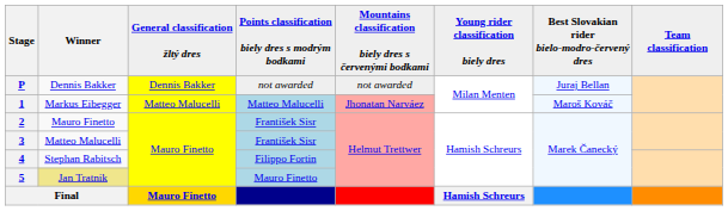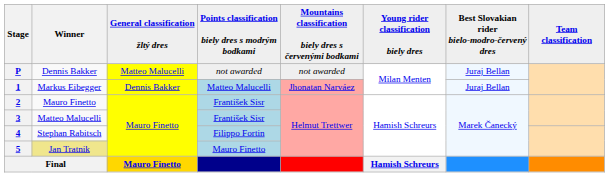 <table class="wikitable" style="text-align: center; font-size:smaller;">
 <tr style="background:#efefef;">
 <th style="width:1%;">Stage</th>
 <th style="width:10%;">Winner</th>
 <th style="background:#efefef; width:12%;"><a href='#'>General classification</a><br><br><em>žltý dres</em></th>
 <th style="background:#efefef; width:11%;"><a href='#'>Points classification</a><br><br><em>biely dres s modrým bodkami</em></th>
 <th style="background:#efefef; width:11%;"><a href='#'>Mountains classification</a><br><br><em>biely dres s červenými bodkami</em></th>
 <th style="background:#efefef; width:11%;"><a href='#'>Young rider classification</a><br><br><em>biely dres</em></th>
 <th style="background:#efefef; width:11%;">Best Slovakian rider<br><em>bielo-modro-červený dres</em></th>
 <th style="background:#efefef; width:10%;"><a href='#'>Team classification</a></th>
 </tr>
 <tr>
 <th><a href='#'>P</a></th>
 <td><a href='#'>Dennis Bakker</a></td>
-<td style="background:yellow;"><a href='#'>Dennis Bakker</a></td>
+<td style="background:yellow;"><a href='#'>Matteo Malucelli</a></td>
 <td style="background:#EFEFEF;"><em>not awarded</em></td>
 <td style="background:#EFEFEF;"><em>not awarded</em></td>
 <td style="background:white;" rowspan=2><a href='#'>Milan Menten</a></td>
 <td style="background:aliceblue;"><a href='#'>Juraj Bellan</a></td>
 <td style="background:navajowhite;" rowspan=2></td>
 </tr>
 <tr>
 <th><a href='#'>1</a></th>
 <td><a href='#'>Markus Eibegger</a></td>
-<td style="background:yellow;"><a href='#'>Matteo Malucelli</a></td>
+<td style="background:yellow;"><a href='#'>Dennis Bakker</a></td>
 <td style="background:lightblue;"><a href='#'>Matteo Malucelli</a></td>
 <td style="background:#FFA8A4;"><a href='#'>Jhonatan Narváez</a></td>
-<td style="background:aliceblue;"><a href='#'>Maroš Kováč</a></td>
+<td style="background:aliceblue;"><a href='#'>Juraj Bellan</a></td>
 </tr>
 <tr>
 <th><a href='#'>2</a></th>
 <td><a href='#'>Mauro Finetto</a></td>
 <td style="background:yellow;" rowspan=4><a href='#'>Mauro Finetto</a></td>
 <td style="background:lightblue;"><a href='#'>František Sisr</a></td>
 <td style="background:#FFA8A4;" rowspan=4><a href='#'>Helmut Trettwer</a></td>
 <td style="background:white;" rowspan=4><a href='#'>Hamish Schreurs</a></td>
 <td style="background:aliceblue;" rowspan=4><a href='#'>Marek Čanecký</a></td>
 <td style="background:navajowhite;" rowspan=2></td>
 </tr>
 <tr>
 <th><a href='#'>3</a></th>
 <td><a href='#'>Matteo Malucelli</a></td>
 <td style="background:lightblue;"><a href='#'>František Sisr</a></td>
 </tr>
 <tr>
 <th><a href='#'>4</a></th>
 <td><a href='#'>Stephan Rabitsch</a></td>
 <td style="background:lightblue"><a href='#'>Filippo Fortin</a></td>
 <td style="background:navajowhite;" rowspan=2></td>
 </tr>
 <tr>
 <th><a href='#'>5</a></th>
 <td style="background: khaki;"><a href='#'>Jan Tratnik</a></td>
 <td style="background:lightblue;"><a href='#'>Mauro Finetto</a></td>
 </tr>
 <tr>
 <th colspan=2>Final</th>
 <th style="background:gold;"><a href='#'>Mauro Finetto</a></th>
 <th style="background:darkblue;"></th>
 <th style="background:red;"></th>
 <th style="background:offwhite;"><a href='#'>Hamish Schreurs</a></th>
 <th style="background:dodgerblue;"></th>
 <th style="background:#FF8C00;"></th>
 </tr>
 </table>
